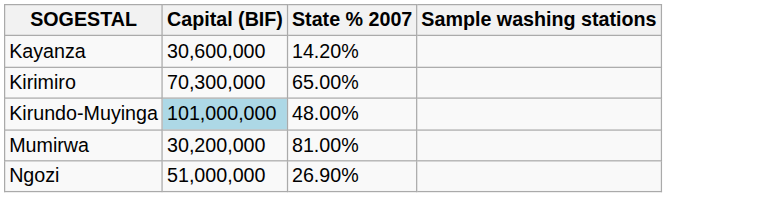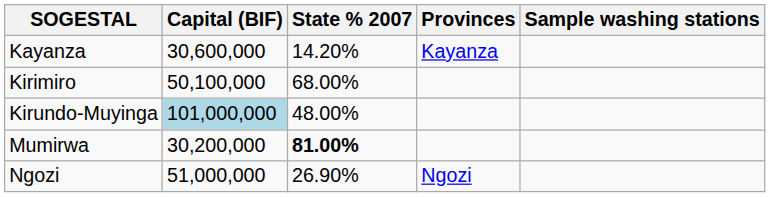 <table class="wikitable sortable">
 <tr>
 <th>SOGESTAL</th>
 <th>Capital (BIF)</th>
 <th>State % 2007</th>
+<th>Provinces</th>
 <th>Sample washing stations</th>
 </tr>
 <tr>
 <td>Kayanza</td>
 <td>30,600,000</td>
 <td>14.20%</td>
+<td><a href='#'>Kayanza</a></td>
 <td></td>
 </tr>
 <tr>
 <td>Kirimiro</td>
-<td>70,300,000</td>
-<td>65.00%</td>
+<td>50,100,000</td>
+<td>68.00%</td>
+<td></td>
 <td></td>
 </tr>
 <tr>
 <td>Kirundo-Muyinga</td>
 <td style="background: lightblue;">101,000,000</td>
 <td>48.00%</td>
 <td></td>
+<td></td>
 </tr>
 <tr>
 <td>Mumirwa</td>
 <td>30,200,000</td>
-<td>81.00%</td>
+<td><strong>81.00%</strong></td>
+<td></td>
 <td></td>
 </tr>
 <tr>
 <td>Ngozi</td>
 <td>51,000,000</td>
 <td>26.90%</td>
+<td><a href='#'>Ngozi</a></td>
 <td></td>
 </tr>
 </table>
